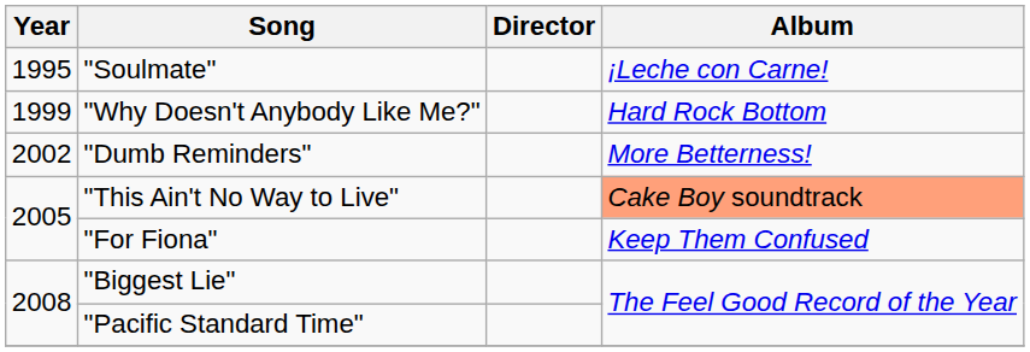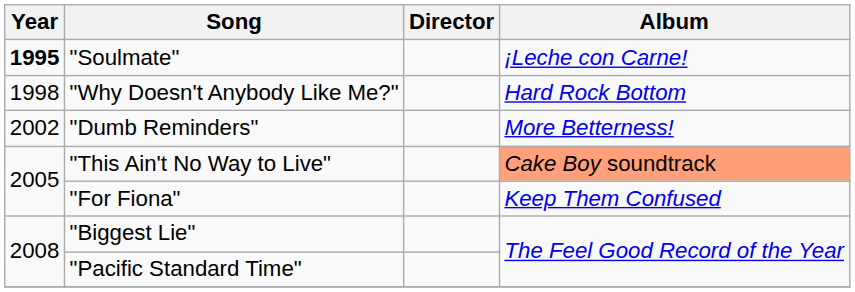 <table class="wikitable">
 <tr>
 <th>Year</th>
 <th>Song</th>
 <th>Director</th>
 <th>Album</th>
 </tr>
 <tr>
-<td>1995</td>
+<td><strong>1995</strong></td>
 <td>"Soulmate"</td>
 <td></td>
 <td><em><a href='#'>¡Leche con Carne!</a></em></td>
 </tr>
 <tr>
-<td>1999</td>
+<td>1998</td>
 <td>"Why Doesn't Anybody Like Me?"</td>
 <td></td>
 <td><em><a href='#'>Hard Rock Bottom</a></em></td>
 </tr>
 <tr>
 <td>2002</td>
 <td>"Dumb Reminders"</td>
 <td></td>
 <td><em><a href='#'>More Betterness!</a></em></td>
 </tr>
 <tr>
 <td rowspan="2">2005</td>
 <td>"This Ain't No Way to Live"</td>
 <td></td>
 <td style="background: lightsalmon;"><em>Cake Boy</em> soundtrack</td>
 </tr>
 <tr>
 <td>"For Fiona"</td>
 <td></td>
 <td><em><a href='#'>Keep Them Confused</a></em></td>
 </tr>
 <tr>
 <td rowspan="2">2008</td>
 <td>"Biggest Lie"</td>
 <td></td>
 <td rowspan="2"><em><a href='#'>The Feel Good Record of the Year</a></em></td>
 </tr>
 <tr>
 <td>"Pacific Standard Time"</td>
 <td></td>
 </tr>
 <tr>
 </tr>
 </table>
